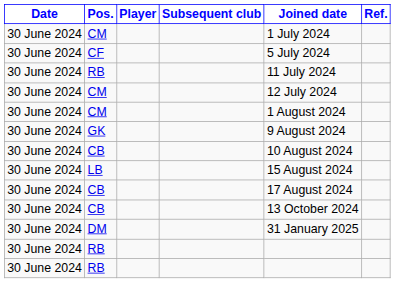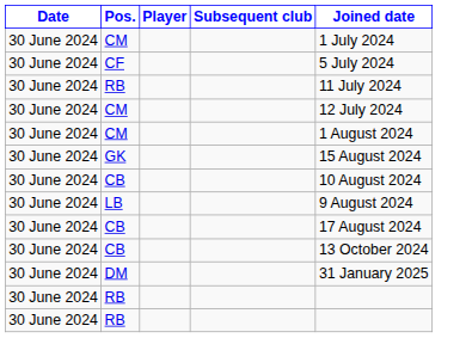 <table class="wikitable plainrowheaders sortable">
 <tr>
 <th style="background:white; color:blue; border: 1px solid blue;">Date</th>
 <th style="background:white; color:blue; border: 1px solid blue;">Pos.</th>
 <th style="background:white; color:blue; border: 1px solid blue;">Player</th>
 <th style="background:white; color:blue; border: 1px solid blue;">Subsequent club</th>
 <th style="background:white; color:blue; border: 1px solid blue;">Joined date</th>
-<th style="background:white; color:blue; border: 1px solid blue;">Ref.</th>
 </tr>
 <tr>
 <td>30 June 2024</td>
 <td><a href='#'>CM</a></td>
 <td></td>
 <td></td>
 <td>1 July 2024</td>
-<td></td>
 </tr>
 <tr>
 <td>30 June 2024</td>
 <td><a href='#'>CF</a></td>
 <td></td>
 <td></td>
 <td>5 July 2024</td>
-<td></td>
 </tr>
 <tr>
 <td>30 June 2024</td>
 <td><a href='#'>RB</a></td>
 <td></td>
 <td></td>
 <td>11 July 2024</td>
-<td></td>
 </tr>
 <tr>
 <td>30 June 2024</td>
 <td><a href='#'>CM</a></td>
 <td></td>
 <td></td>
 <td>12 July 2024</td>
-<td></td>
 </tr>
 <tr>
 <td>30 June 2024</td>
 <td><a href='#'>CM</a></td>
 <td></td>
 <td></td>
 <td>1 August 2024</td>
-<td></td>
 </tr>
 <tr>
 <td>30 June 2024</td>
 <td><a href='#'>GK</a></td>
 <td></td>
 <td></td>
-<td>9 August 2024</td>
-<td></td>
+<td>15 August 2024</td>
 </tr>
 <tr>
 <td>30 June 2024</td>
 <td><a href='#'>CB</a></td>
 <td></td>
 <td></td>
 <td>10 August 2024</td>
-<td></td>
 </tr>
 <tr>
 <td>30 June 2024</td>
 <td><a href='#'>LB</a></td>
 <td></td>
 <td></td>
-<td>15 August 2024</td>
-<td></td>
+<td>9 August 2024</td>
 </tr>
 <tr>
 <td>30 June 2024</td>
 <td><a href='#'>CB</a></td>
 <td></td>
 <td></td>
 <td>17 August 2024</td>
-<td></td>
 </tr>
 <tr>
 <td>30 June 2024</td>
 <td><a href='#'>CB</a></td>
 <td></td>
 <td></td>
 <td>13 October 2024</td>
-<td></td>
 </tr>
 <tr>
 <td>30 June 2024</td>
 <td><a href='#'>DM</a></td>
 <td></td>
 <td></td>
 <td>31 January 2025</td>
-<td></td>
 </tr>
 <tr>
 <td>30 June 2024</td>
 <td><a href='#'>RB</a></td>
-<td></td>
 <td></td>
 <td></td>
 <td></td>
 </tr>
 <tr>
 <td>30 June 2024</td>
 <td><a href='#'>RB</a></td>
 <td></td>
 <td></td>
 <td></td>
-<td></td>
 </tr>
 </table>
